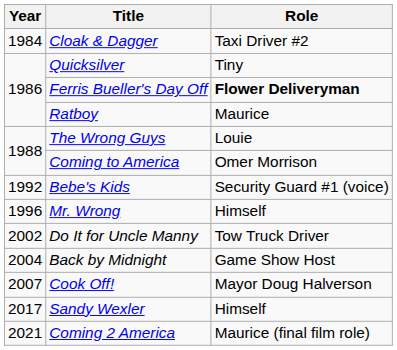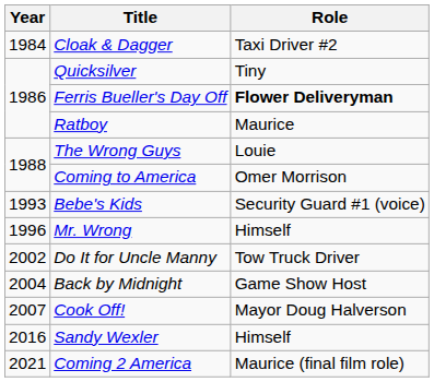 <table class="wikitable sortable">
 <tr>
 <th>Year</th>
 <th>Title</th>
 <th>Role</th>
 </tr>
 <tr>
 <td>1984</td>
 <td><em><a href='#'>Cloak & Dagger</a></em></td>
 <td>Taxi Driver #2</td>
 </tr>
 <tr>
 <td rowspan="3">1986</td>
 <td><em><a href='#'>Quicksilver</a></em></td>
 <td>Tiny</td>
 </tr>
 <tr>
 <td><em><a href='#'>Ferris Bueller's Day Off</a></em></td>
 <td><strong>Flower Deliveryman</strong></td>
 </tr>
 <tr>
 <td><em><a href='#'>Ratboy</a></em></td>
 <td>Maurice</td>
 </tr>
 <tr>
 <td rowspan="2">1988</td>
 <td><em><a href='#'>The Wrong Guys</a></em></td>
 <td>Louie</td>
 </tr>
 <tr>
 <td><em><a href='#'>Coming to America</a></em></td>
 <td>Omer Morrison</td>
 </tr>
 <tr>
-<td>1992</td>
+<td>1993</td>
 <td><em><a href='#'>Bebe's Kids</a></em></td>
 <td>Security Guard #1 (voice)</td>
 </tr>
 <tr>
 <td>1996</td>
 <td><em><a href='#'>Mr. Wrong</a></em></td>
 <td>Himself</td>
 </tr>
 <tr>
 <td>2002</td>
 <td><em>Do It for Uncle Manny</em></td>
 <td>Tow Truck Driver</td>
 </tr>
 <tr>
 <td>2004</td>
 <td><em>Back by Midnight</em></td>
 <td>Game Show Host</td>
 </tr>
 <tr>
 <td>2007</td>
 <td><em><a href='#'>Cook Off!</a></em></td>
 <td>Mayor Doug Halverson</td>
 </tr>
 <tr>
-<td>2017</td>
+<td>2016</td>
 <td><em><a href='#'>Sandy Wexler</a></em></td>
 <td>Himself</td>
 </tr>
 <tr>
 <td>2021</td>
 <td><em><a href='#'>Coming 2 America</a></em></td>
 <td>Maurice (final film role)</td>
 </tr>
 </table>
